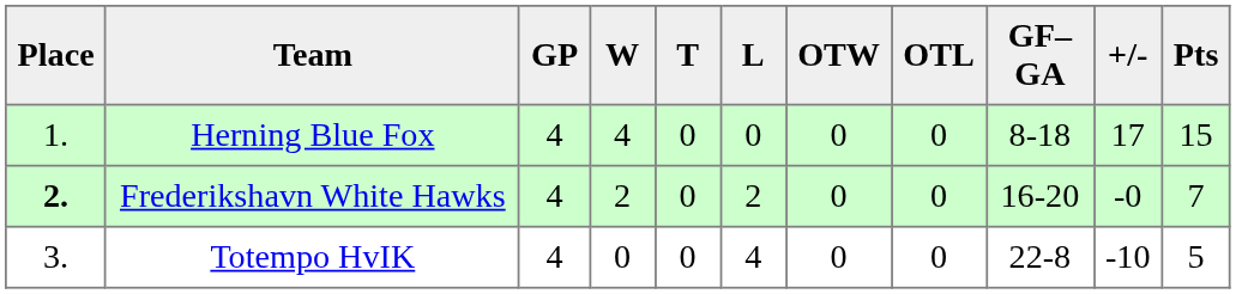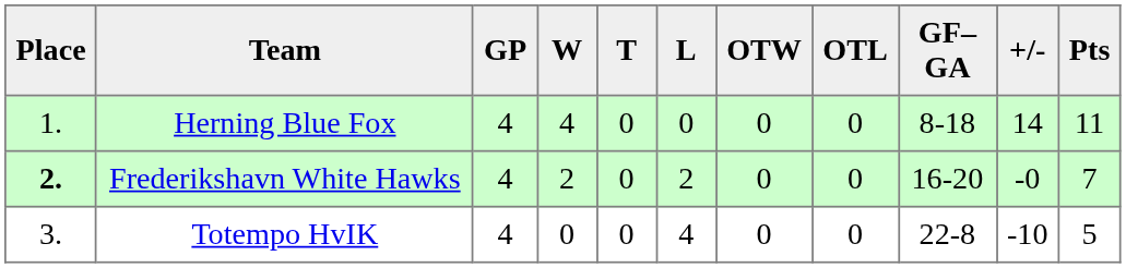 <table style=border-collapse:collapse border=1 cellspacing=0 cellpadding=5>
 <tr align=center bgcolor=#efefef>
 <th width=20>Place</th>
 <th width=185>Team</th>
 <th width=20>GP</th>
 <th width=20>W</th>
 <th width=20>T</th>
 <th width=20>L</th>
 <th width=20>OTW</th>
 <th width=20>OTL</th>
 <th width=40>GF–GA</th>
 <th width=20>+/-</th>
 <th width=20>Pts</th>
 </tr>
 <tr align="center" bgcolor="#ccffcc">
 <td>1.</td>
 <td><a href='#'>Herning Blue Fox</a></td>
 <td>4</td>
 <td>4</td>
 <td>0</td>
 <td>0</td>
 <td>0</td>
 <td>0</td>
 <td>8-18</td>
-<td>17</td>
-<td>15</td>
+<td>14</td>
+<td>11</td>
 </tr>
 <tr align="center" bgcolor="#ccffcc">
 <td><strong>2.</strong></td>
 <td><a href='#'>Frederikshavn White Hawks</a></td>
 <td>4</td>
 <td>2</td>
 <td>0</td>
 <td>2</td>
 <td>0</td>
 <td>0</td>
 <td>16-20</td>
 <td>-0</td>
 <td>7</td>
 </tr>
 <tr align="center">
 <td>3.</td>
 <td><a href='#'>Totempo HvIK</a></td>
 <td>4</td>
 <td>0</td>
 <td>0</td>
 <td>4</td>
 <td>0</td>
 <td>0</td>
 <td>22-8</td>
 <td>-10</td>
 <td>5</td>
 </tr>
 </table>
